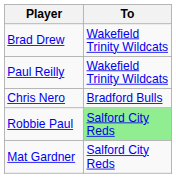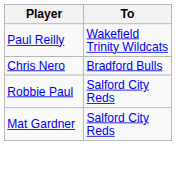 <table width="32%" class="wikitable" style="font-size:90%">
 <tr bgcolor="#efefef">
 <th width="16%">Player</th>
 <th width="16%">To</th>
-</tr>
-<tr>
-<td><a href='#'>Brad Drew</a></td>
-<td><a href='#'>Wakefield Trinity Wildcats</a></td>
 </tr>
 <tr>
 <td><a href='#'>Paul Reilly</a></td>
 <td><a href='#'>Wakefield Trinity Wildcats</a></td>
 </tr>
 <tr>
 <td><a href='#'>Chris Nero</a></td>
 <td><a href='#'>Bradford Bulls</a></td>
 </tr>
 <tr>
 <td><a href='#'>Robbie Paul</a></td>
-<td style="background: lightgreen;"><a href='#'>Salford City Reds</a></td>
+<td><a href='#'>Salford City Reds</a></td>
 </tr>
 <tr>
 <td><a href='#'>Mat Gardner</a></td>
 <td><a href='#'>Salford City Reds</a></td>
 </tr>
 </table>
